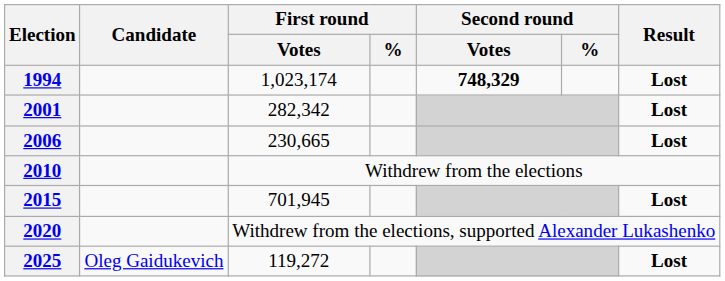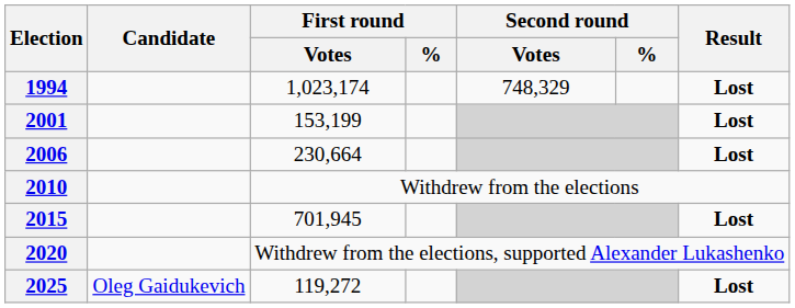 <table class=wikitable style=text-align:center>
 <tr>
 <th rowspan="2"><strong>Election</strong></th>
 <th rowspan="2">Candidate</th>
 <th colspan="2" scope="col">First round</th>
 <th colspan="2">Second round</th>
 <th rowspan="2">Result</th>
 </tr>
 <tr>
 <th><strong>Votes</strong></th>
 <th><strong>%</strong></th>
 <th><strong>Votes</strong></th>
 <th><strong>%</strong></th>
 </tr>
 <tr>
 <th><a href='#'>1994</a></th>
 <td></td>
 <td>1,023,174</td>
 <td></td>
-<td><strong>748,329</strong></td>
+<td>748,329</td>
 <td></td>
 <td><strong>Lost</strong> </td>
 </tr>
 <tr>
 <th><a href='#'>2001</a></th>
 <td></td>
-<td>282,342</td>
+<td>153,199</td>
 <td></td>
 <td bgcolor=lightgrey colspan=2></td>
 <td><strong>Lost</strong> </td>
 </tr>
 <tr>
 <th><a href='#'>2006</a></th>
 <td></td>
-<td>230,665</td>
+<td>230,664</td>
 <td></td>
 <td bgcolor=lightgrey colspan=2></td>
 <td><strong>Lost</strong> </td>
 </tr>
 <tr>
 <th><a href='#'>2010</a></th>
 <td></td>
 <td colspan=5>Withdrew from the elections</td>
 </tr>
 <tr>
 <th><a href='#'>2015</a></th>
 <td></td>
 <td>701,945</td>
 <td></td>
 <td bgcolor=lightgrey colspan=2></td>
 <td><strong>Lost</strong> </td>
 </tr>
 <tr>
 <th><a href='#'>2020</a></th>
 <td></td>
 <td colspan=5>Withdrew from the elections, supported <a href='#'>Alexander Lukashenko</a></td>
 </tr>
 <tr>
 <th><a href='#'>2025</a></th>
 <td><a href='#'>Oleg Gaidukevich</a></td>
 <td>119,272</td>
 <td></td>
 <td bgcolor=lightgrey colspan=2></td>
 <td><strong>Lost</strong> </td>
 </tr>
 </table>
